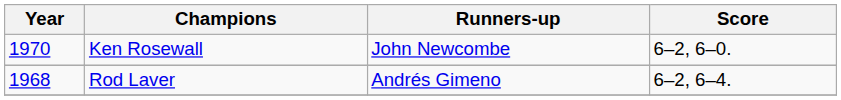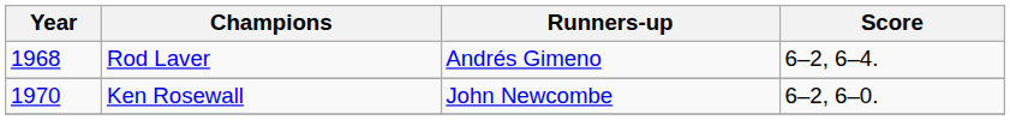 <table class="wikitable" style="font-size:98%;">
 <tr>
 <th style="width:60px;">Year</th>
 <th style="width:230px;">Champions</th>
 <th style="width:230px;">Runners-up</th>
 <th style="width:150px;">Score</th>
+</tr>
+<tr>
+<td><a href='#'>1968</a></td>
+<td> <a href='#'>Rod Laver</a></td>
+<td> <a href='#'>Andrés Gimeno</a></td>
+<td>6–2, 6–4.</td>
+</tr>
+<tr>
 </tr>
 <tr>
 <td><a href='#'>1970</a></td>
 <td> <a href='#'>Ken Rosewall</a></td>
 <td> <a href='#'>John Newcombe</a></td>
 <td>6–2, 6–0.</td>
 </tr>
 <tr>
 </tr>
-<tr>
-<td><a href='#'>1968</a></td>
-<td> <a href='#'>Rod Laver</a></td>
-<td> <a href='#'>Andrés Gimeno</a></td>
-<td>6–2, 6–4.</td>
-</tr>
-<tr>
-</tr>
 </table>
